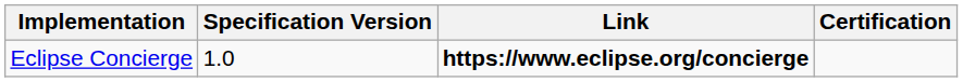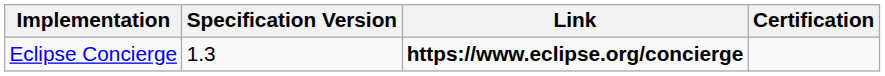 <table class="wikitable sortable">
 <tr>
 <th>Implementation</th>
 <th>Specification Version</th>
 <th>Link</th>
 <th>Certification</th>
 </tr>
 <tr>
 <td><a href='#'>Eclipse Concierge</a></td>
-<td>1.0</td>
+<td>1.3</td>
 <td><strong>https://www.eclipse.org/concierge</strong></td>
 <td></td>
 </tr>
 </table>
